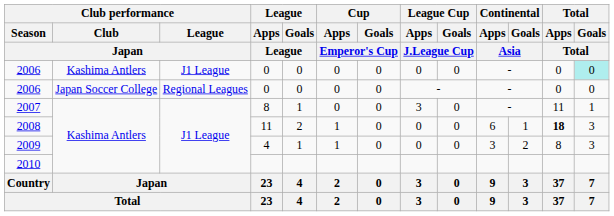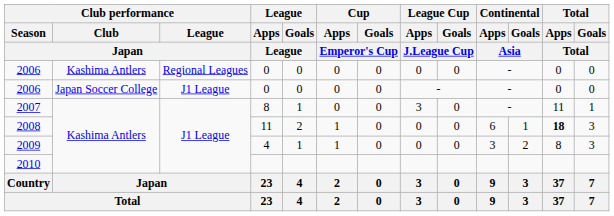 <table class="wikitable" style="text-align:center;">
 <tr>
 <th colspan=3>Club performance</th>
 <th colspan=2>League</th>
 <th colspan=2>Cup</th>
 <th colspan=2>League Cup</th>
 <th colspan=2>Continental</th>
 <th colspan=2>Total</th>
 </tr>
 <tr>
 <th>Season</th>
 <th>Club</th>
 <th>League</th>
 <th>Apps</th>
 <th>Goals</th>
 <th>Apps</th>
 <th>Goals</th>
 <th>Apps</th>
 <th>Goals</th>
 <th>Apps</th>
 <th>Goals</th>
 <th>Apps</th>
 <th>Goals</th>
 </tr>
 <tr>
 <th colspan=3>Japan</th>
 <th colspan=2>League</th>
 <th colspan=2><a href='#'>Emperor's Cup</a></th>
 <th colspan=2><a href='#'>J.League Cup</a></th>
 <th colspan=2><a href='#'>Asia</a></th>
 <th colspan=2>Total</th>
 </tr>
 <tr>
 <td><a href='#'>2006</a></td>
 <td><a href='#'>Kashima Antlers</a></td>
-<td><a href='#'>J1 League</a></td>
+<td><a href='#'>Regional Leagues</a></td>
 <td>0</td>
 <td>0</td>
 <td>0</td>
 <td>0</td>
 <td>0</td>
 <td>0</td>
 <td colspan="2">-</td>
 <td>0</td>
-<td style="background: paleturquoise;">0</td>
+<td>0</td>
 </tr>
 <tr>
 <td><a href='#'>2006</a></td>
 <td><a href='#'>Japan Soccer College</a></td>
-<td><a href='#'>Regional Leagues</a></td>
+<td><a href='#'>J1 League</a></td>
 <td>0</td>
 <td>0</td>
 <td>0</td>
 <td>0</td>
 <td colspan="2">-</td>
 <td colspan="2">-</td>
 <td>0</td>
 <td>0</td>
 </tr>
 <tr>
 <td><a href='#'>2007</a></td>
 <td rowspan="4"><a href='#'>Kashima Antlers</a></td>
 <td rowspan="4"><a href='#'>J1 League</a></td>
 <td>8</td>
 <td>1</td>
 <td>0</td>
 <td>0</td>
 <td>3</td>
 <td>0</td>
 <td colspan="2">-</td>
 <td>11</td>
 <td>1</td>
 </tr>
 <tr>
 <td><a href='#'>2008</a></td>
 <td>11</td>
 <td>2</td>
 <td>1</td>
 <td>0</td>
 <td>0</td>
 <td>0</td>
 <td>6</td>
 <td>1</td>
 <td><strong>18</strong></td>
 <td>3</td>
 </tr>
 <tr>
 <td><a href='#'>2009</a></td>
 <td>4</td>
 <td>1</td>
 <td>1</td>
 <td>0</td>
 <td>0</td>
 <td>0</td>
 <td>3</td>
 <td>2</td>
 <td>8</td>
 <td>3</td>
 </tr>
 <tr>
 <td><a href='#'>2010</a></td>
 <td></td>
 <td></td>
 <td></td>
 <td></td>
 <td></td>
 <td></td>
 <td></td>
 <td></td>
 <td></td>
 <td></td>
 </tr>
 <tr>
 <th rowspan=1>Country</th>
 <th colspan=2>Japan</th>
 <th>23</th>
 <th>4</th>
 <th>2</th>
 <th>0</th>
 <th>3</th>
 <th>0</th>
 <th>9</th>
 <th>3</th>
 <th>37</th>
 <th>7</th>
 </tr>
 <tr>
 <th colspan=3>Total</th>
 <th>23</th>
 <th>4</th>
 <th>2</th>
 <th>0</th>
 <th>3</th>
 <th>0</th>
 <th>9</th>
 <th>3</th>
 <th>37</th>
 <th>7</th>
 </tr>
 </table>
